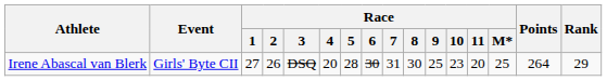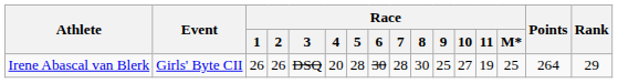 <table class="wikitable" border="1" style="font-size:90%">
 <tr>
 <th rowspan=2>Athlete</th>
 <th rowspan=2>Event</th>
 <th colspan=12>Race</th>
 <th rowspan=2>Points</th>
 <th rowspan=2>Rank</th>
 </tr>
 <tr>
 <th>1</th>
 <th>2</th>
 <th>3</th>
 <th>4</th>
 <th>5</th>
 <th>6</th>
 <th>7</th>
 <th>8</th>
 <th>9</th>
 <th>10</th>
 <th>11</th>
 <th>M*</th>
 </tr>
 <tr>
 <td><a href='#'>Irene Abascal van Blerk</a></td>
 <td><a href='#'>Girls' Byte CII</a></td>
-<td align=center>27</td>
+<td align=center>26</td>
 <td align=center>26</td>
 <td align=center><s>DSQ</s></td>
 <td align=center>20</td>
 <td align=center>28</td>
 <td align=center><s>30</s></td>
-<td align=center>31</td>
+<td align=center>28</td>
 <td align=center>30</td>
 <td align=center>25</td>
-<td align=center>23</td>
-<td align=center>20</td>
+<td align=center>27</td>
+<td align=center>19</td>
 <td align=center>25</td>
 <td align=center>264</td>
 <td align=center>29</td>
 </tr>
 </table>
